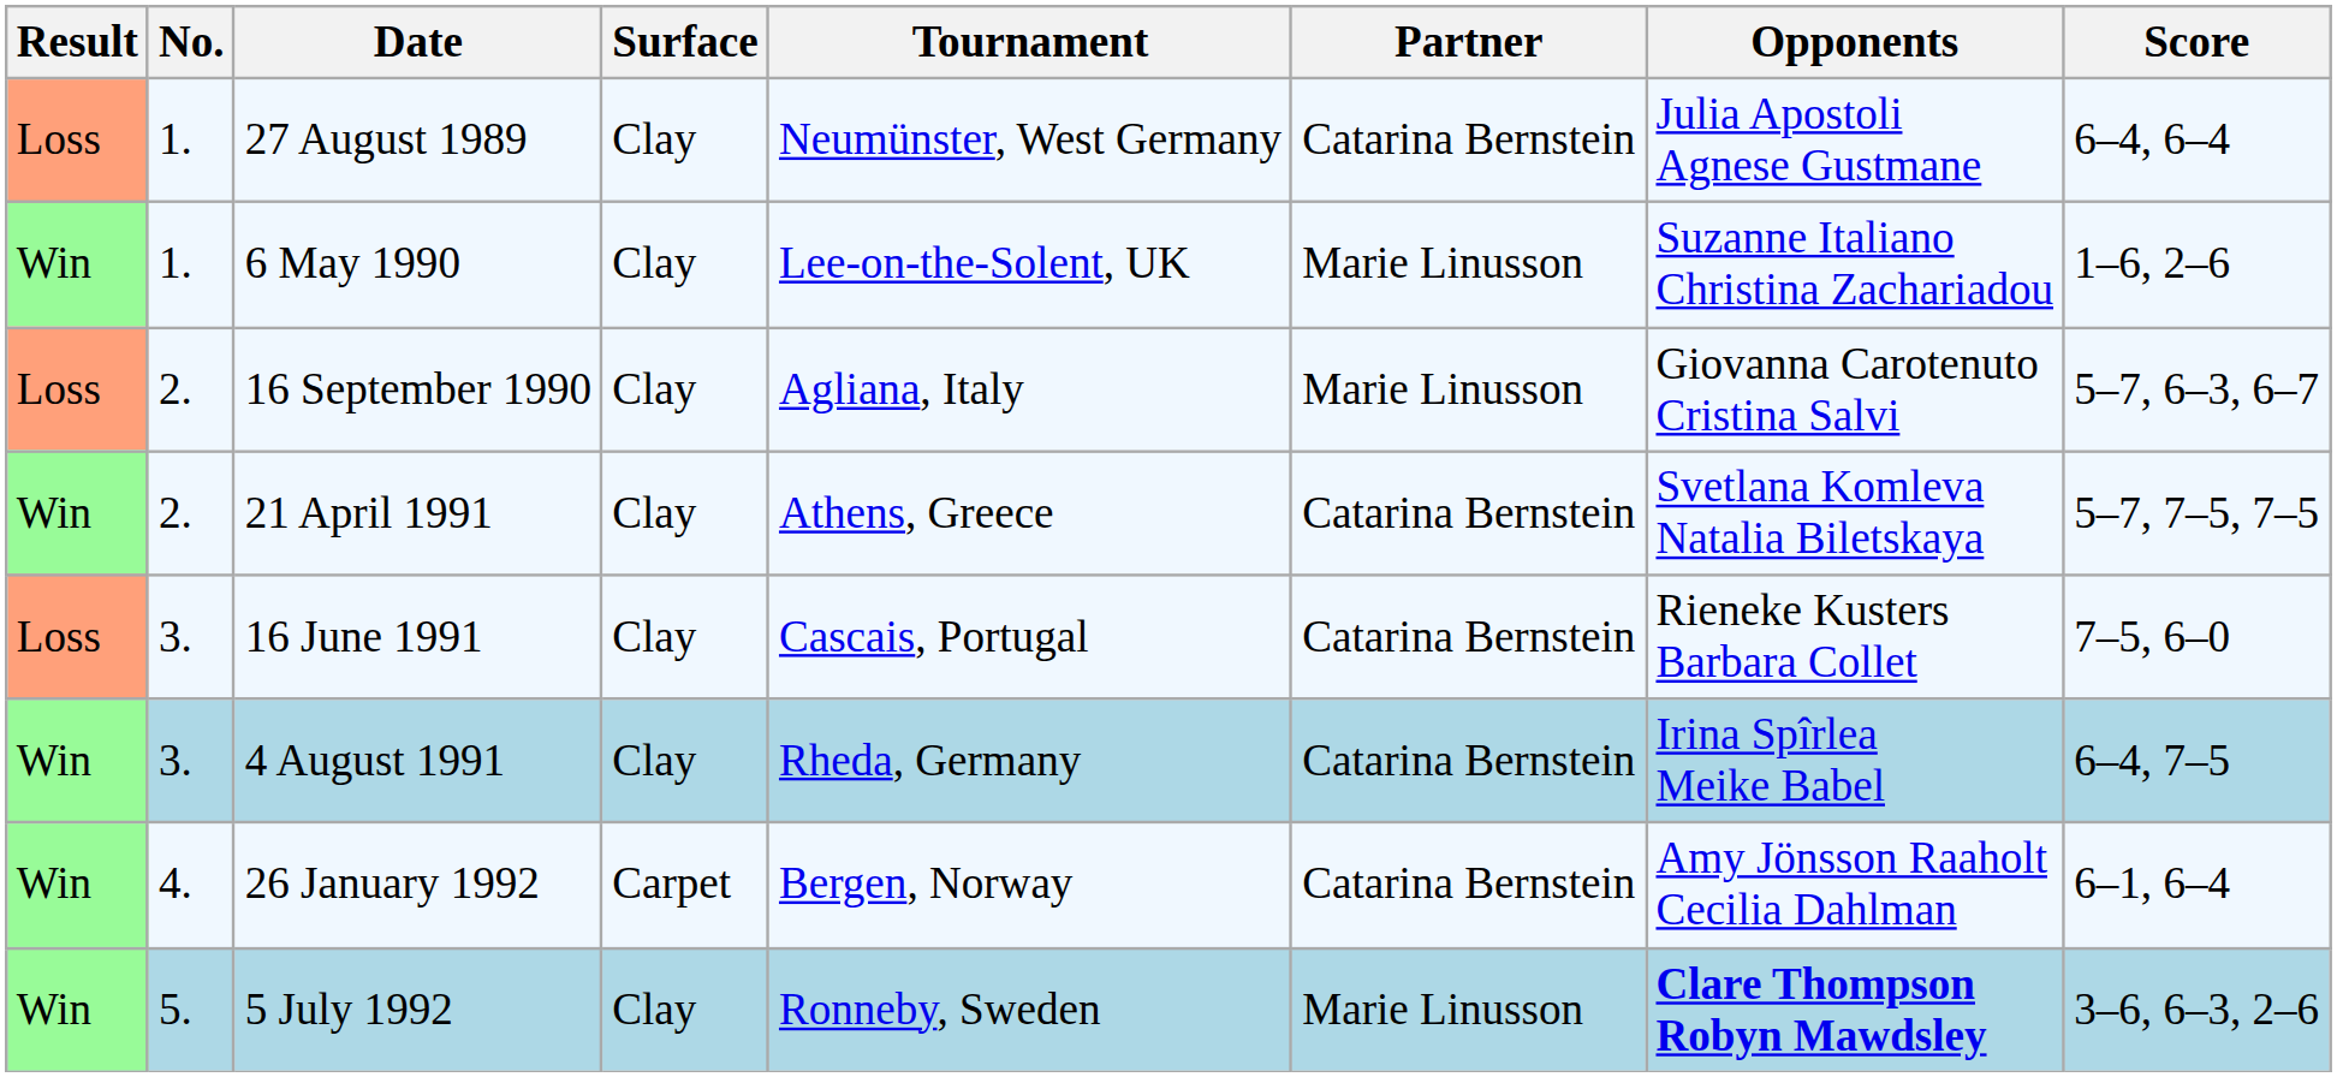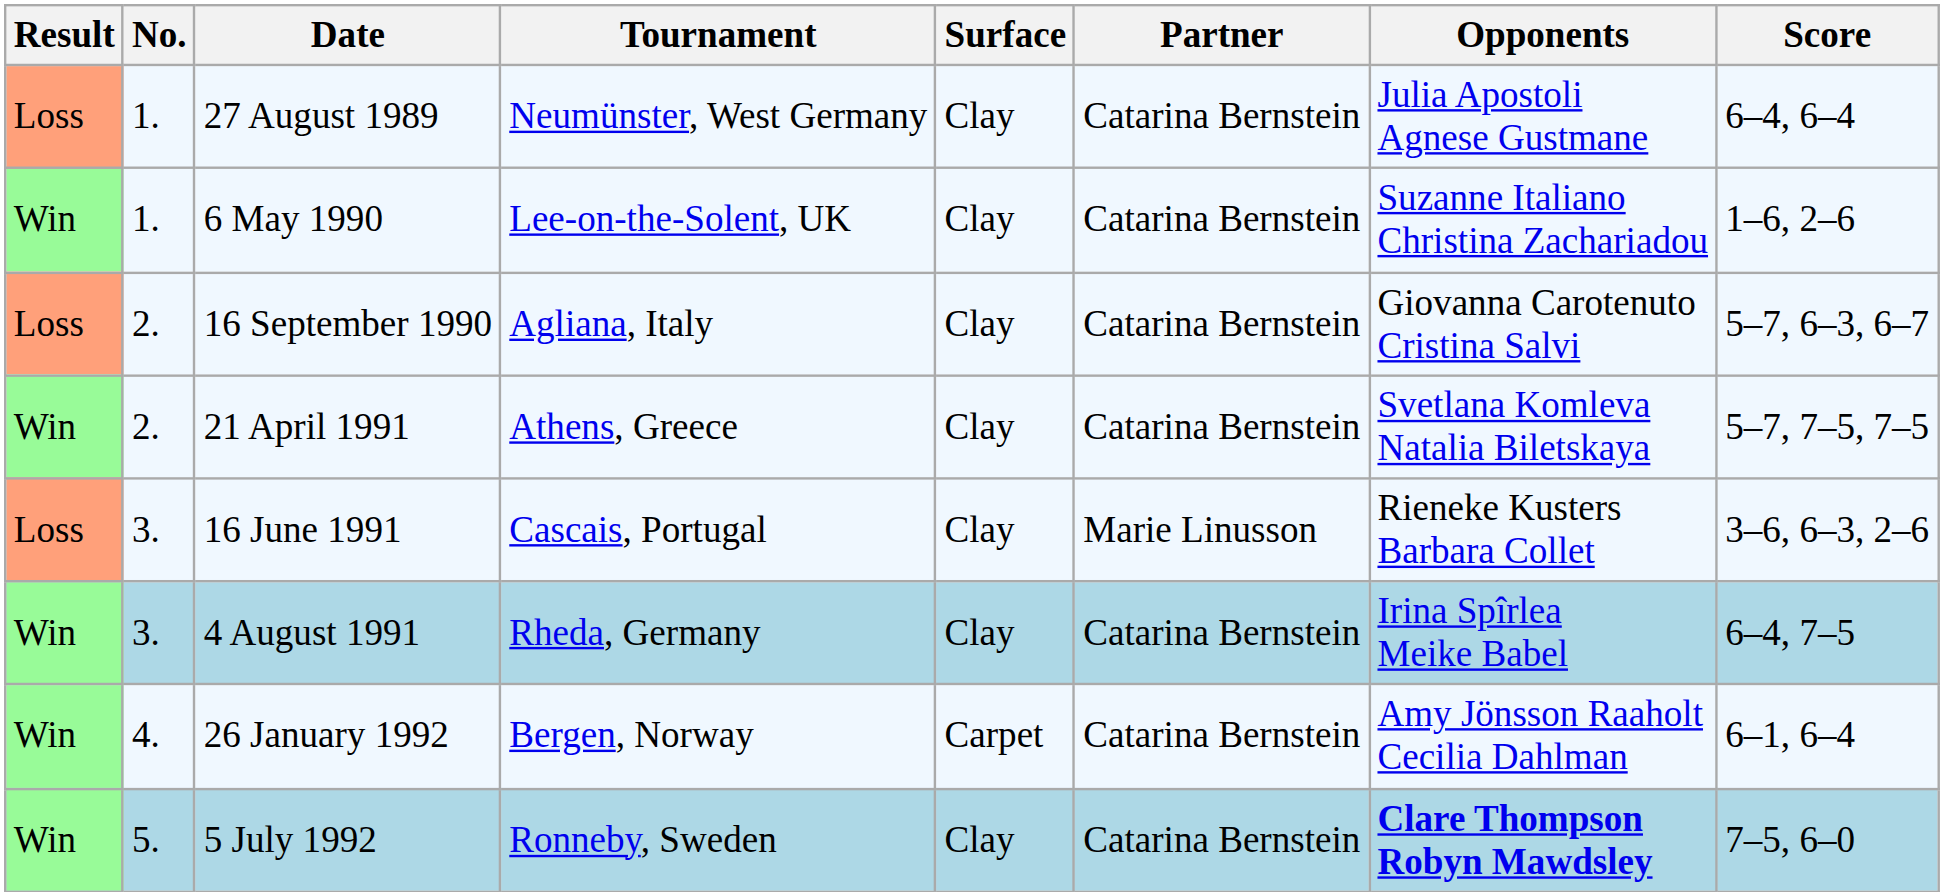 <table class="sortable wikitable" style=font-size:97%>
 <tr>
 <th>Result</th>
 <th>No.</th>
 <th>Date</th>
+<th>Tournament</th>
 <th>Surface</th>
-<th>Tournament</th>
 <th>Partner</th>
 <th>Opponents</th>
 <th>Score</th>
 </tr>
 <tr style="background:#f0f8ff;">
 <td style="background:#ffa07a;">Loss</td>
 <td>1.</td>
 <td>27 August 1989</td>
+<td><a href='#'>Neumünster</a>, West Germany</td>
 <td>Clay</td>
-<td><a href='#'>Neumünster</a>, West Germany</td>
 <td> Catarina Bernstein</td>
 <td> <a href='#'>Julia Apostoli</a> <br>  <a href='#'>Agnese Gustmane</a></td>
 <td>6–4, 6–4</td>
 </tr>
 <tr style="background:#f0f8ff;">
 <td style="background:#98fb98;">Win</td>
 <td>1.</td>
 <td>6 May 1990</td>
+<td><a href='#'>Lee-on-the-Solent</a>, UK</td>
 <td>Clay</td>
-<td><a href='#'>Lee-on-the-Solent</a>, UK</td>
-<td> Marie Linusson</td>
+<td> Catarina Bernstein</td>
 <td> <a href='#'>Suzanne Italiano</a> <br>  <a href='#'>Christina Zachariadou</a></td>
 <td>1–6, 2–6</td>
 </tr>
 <tr style="background:#f0f8ff;">
 <td style="background:#ffa07a;">Loss</td>
 <td>2.</td>
 <td>16 September 1990</td>
+<td><a href='#'>Agliana</a>, Italy</td>
 <td>Clay</td>
-<td><a href='#'>Agliana</a>, Italy</td>
-<td> Marie Linusson</td>
+<td> Catarina Bernstein</td>
 <td> Giovanna Carotenuto <br> <a href='#'>Cristina Salvi</a></td>
 <td>5–7, 6–3, 6–7</td>
 </tr>
 <tr style="background:#f0f8ff;">
 <td style="background:#98fb98;">Win</td>
 <td>2.</td>
 <td>21 April 1991</td>
+<td><a href='#'>Athens</a>, Greece</td>
 <td>Clay</td>
-<td><a href='#'>Athens</a>, Greece</td>
 <td> Catarina Bernstein</td>
 <td> <a href='#'>Svetlana Komleva</a> <br>  <a href='#'>Natalia Biletskaya</a></td>
 <td>5–7, 7–5, 7–5</td>
 </tr>
 <tr style="background:#f0f8ff;">
 <td style="background:#ffa07a;">Loss</td>
 <td>3.</td>
 <td>16 June 1991</td>
+<td><a href='#'>Cascais</a>, Portugal</td>
 <td>Clay</td>
-<td><a href='#'>Cascais</a>, Portugal</td>
-<td> Catarina Bernstein</td>
+<td> Marie Linusson</td>
 <td> Rieneke Kusters <br>  <a href='#'>Barbara Collet</a></td>
-<td>7–5, 6–0</td>
+<td>3–6, 6–3, 2–6</td>
 </tr>
 <tr bgcolor="lightblue">
 <td style="background:#98fb98;">Win</td>
 <td>3.</td>
 <td>4 August 1991</td>
+<td><a href='#'>Rheda</a>, Germany</td>
 <td>Clay</td>
-<td><a href='#'>Rheda</a>, Germany</td>
 <td> Catarina Bernstein</td>
 <td> <a href='#'>Irina Spîrlea</a> <br>  <a href='#'>Meike Babel</a></td>
 <td>6–4, 7–5</td>
 </tr>
 <tr style="background:#f0f8ff;">
 <td style="background:#98fb98;">Win</td>
 <td>4.</td>
 <td>26 January 1992</td>
+<td><a href='#'>Bergen</a>, Norway</td>
 <td>Carpet</td>
-<td><a href='#'>Bergen</a>, Norway</td>
 <td> Catarina Bernstein</td>
 <td> <a href='#'>Amy Jönsson Raaholt</a> <br>  <a href='#'>Cecilia Dahlman</a></td>
 <td>6–1, 6–4</td>
 </tr>
 <tr bgcolor="lightblue">
 <td style="background:#98fb98;">Win</td>
 <td>5.</td>
 <td>5 July 1992</td>
+<td><a href='#'>Ronneby</a>, Sweden</td>
 <td>Clay</td>
-<td><a href='#'>Ronneby</a>, Sweden</td>
-<td> Marie Linusson</td>
+<td> Catarina Bernstein</td>
 <td><strong> <a href='#'>Clare Thompson</a><br>  <a href='#'>Robyn Mawdsley</a></strong></td>
-<td>3–6, 6–3, 2–6</td>
+<td>7–5, 6–0</td>
 </tr>
 </table>
